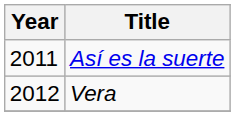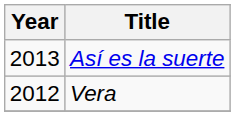 <table class="wikitable sortable">
 <tr>
 <th>Year</th>
 <th>Title</th>
 </tr>
 <tr>
-<td>2011</td>
+<td>2013</td>
 <td><em><a href='#'>Así es la suerte</a></em></td>
 </tr>
 <tr>
 <td>2012</td>
 <td><em>Vera</em></td>
 </tr>
 <tr>
 </tr>
 </table>
